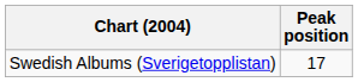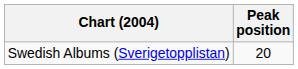 <table class="wikitable plainrowheaders">
 <tr>
 <th align="left">Chart (2004)</th>
 <th align="center">Peak<br>position</th>
 </tr>
 <tr>
 <td align="left">Swedish Albums (<a href='#'>Sverigetopplistan</a>)</td>
-<td align="center">17</td>
+<td align="center">20</td>
 </tr>
 </table>
